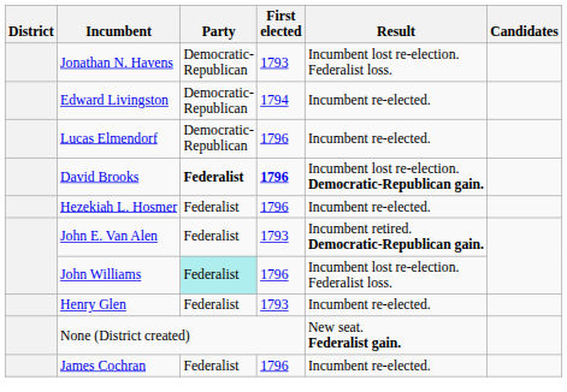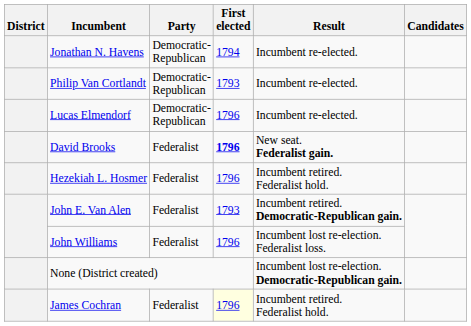 <table class=wikitable>
 <tr valign=bottom>
 <th>District</th>
 <th>Incumbent</th>
 <th>Party</th>
 <th>First<br>elected</th>
 <th>Result</th>
 <th>Candidates</th>
 </tr>
 <tr>
 <th></th>
 <td><a href='#'>Jonathan N. Havens</a></td>
 <td>Democratic-<br>Republican</td>
-<td><a href='#'>1793</a></td>
-<td>Incumbent lost re-election.<br>Federalist loss.</td>
+<td><a href='#'>1794</a></td>
+<td>Incumbent re-elected.</td>
 <td nowrap></td>
 </tr>
 <tr>
 <th></th>
-<td><a href='#'>Edward Livingston</a></td>
+<td><a href='#'>Philip Van Cortlandt</a></td>
 <td>Democratic-<br>Republican</td>
-<td><a href='#'>1794</a></td>
+<td><a href='#'>1793</a></td>
 <td>Incumbent re-elected.</td>
 <td nowrap></td>
 </tr>
 <tr>
 <th></th>
 <td><a href='#'>Lucas Elmendorf</a></td>
 <td>Democratic-<br>Republican</td>
 <td><a href='#'>1796</a></td>
 <td>Incumbent re-elected.</td>
 <td nowrap></td>
 </tr>
 <tr>
 <th></th>
 <td><a href='#'>David Brooks</a></td>
-<td><strong>Federalist</strong></td>
+<td>Federalist</td>
 <td><strong><a href='#'>1796</a></strong></td>
-<td>Incumbent lost re-election.<br><strong>Democratic-Republican gain.</strong></td>
+<td>New seat.<br><strong>Federalist gain.</strong></td>
 <td nowrap></td>
 </tr>
 <tr>
 <th></th>
 <td><a href='#'>Hezekiah L. Hosmer</a></td>
 <td>Federalist</td>
 <td><a href='#'>1796</a></td>
-<td>Incumbent re-elected.</td>
+<td>Incumbent retired.<br>Federalist hold.</td>
 <td nowrap></td>
 </tr>
 <tr>
 <th rowspan=2></th>
 <td><a href='#'>John E. Van Alen</a></td>
 <td>Federalist</td>
 <td><a href='#'>1793</a></td>
 <td>Incumbent retired.<br><strong>Democratic-Republican gain.</strong></td>
 <td nowrap rowspan=2></td>
 </tr>
 <tr>
 <td><a href='#'>John Williams</a><br></td>
-<td style="background: paleturquoise;">Federalist</td>
+<td>Federalist</td>
 <td><a href='#'>1796</a></td>
 <td>Incumbent lost re-election.<br>Federalist loss.</td>
 </tr>
 <tr>
 <th></th>
-<td><a href='#'>Henry Glen</a></td>
-<td>Federalist</td>
-<td><a href='#'>1793</a></td>
-<td>Incumbent re-elected.</td>
-<td nowrap></td>
-</tr>
-<tr>
-<th></th>
 <td colspan=3>None (District created)</td>
-<td>New seat.<br><strong>Federalist gain.</strong></td>
+<td>Incumbent lost re-election.<br><strong>Democratic-Republican gain.</strong></td>
 <td nowrap></td>
 </tr>
 <tr>
 <th></th>
 <td><a href='#'>James Cochran</a></td>
 <td>Federalist</td>
-<td><a href='#'>1796</a></td>
-<td>Incumbent re-elected.</td>
+<td style="background: lightyellow;"><a href='#'>1796</a></td>
+<td>Incumbent retired.<br>Federalist hold.</td>
 <td nowrap></td>
 </tr>
 </table>
